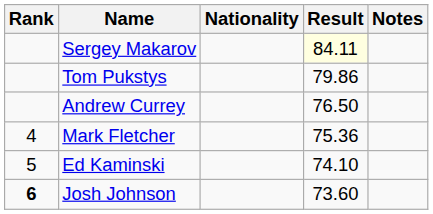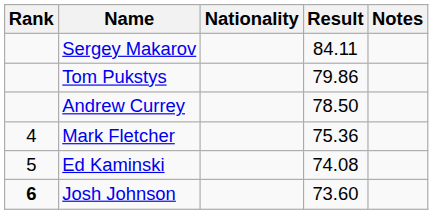 <table class="wikitable sortable" style="text-align:center">
 <tr>
 <th>Rank</th>
 <th>Name</th>
 <th>Nationality</th>
 <th>Result</th>
 <th>Notes</th>
 </tr>
 <tr>
 <td></td>
 <td align=left><a href='#'>Sergey Makarov</a></td>
 <td align=left></td>
-<td style="background: lightyellow;">84.11</td>
+<td>84.11</td>
 <td></td>
 </tr>
 <tr>
 <td></td>
 <td align=left><a href='#'>Tom Pukstys</a></td>
 <td align=left></td>
 <td>79.86</td>
 <td></td>
 </tr>
 <tr>
 <td></td>
 <td align=left><a href='#'>Andrew Currey</a></td>
 <td align=left></td>
-<td>76.50</td>
+<td>78.50</td>
 <td></td>
 </tr>
 <tr>
 <td>4</td>
 <td align=left><a href='#'>Mark Fletcher</a></td>
 <td align=left></td>
 <td>75.36</td>
 <td></td>
 </tr>
 <tr>
 <td>5</td>
 <td align=left><a href='#'>Ed Kaminski</a></td>
 <td align=left></td>
-<td>74.10</td>
+<td>74.08</td>
 <td></td>
 </tr>
 <tr>
 <td><strong>6</strong></td>
 <td align=left><a href='#'>Josh Johnson</a></td>
 <td align=left></td>
 <td>73.60</td>
 <td></td>
 </tr>
 </table>
